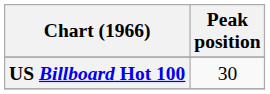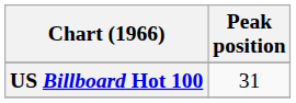 <table class="wikitable sortable plainrowheaders" style="text-align:center">
 <tr>
 <th>Chart (1966)</th>
 <th>Peak<br>position</th>
 </tr>
 <tr>
 </tr>
 <tr>
 <th scope="row">US <a href='#'><em>Billboard</em> Hot 100</a></th>
-<td>30</td>
+<td>31</td>
 </tr>
 <tr>
 </tr>
 </table>
